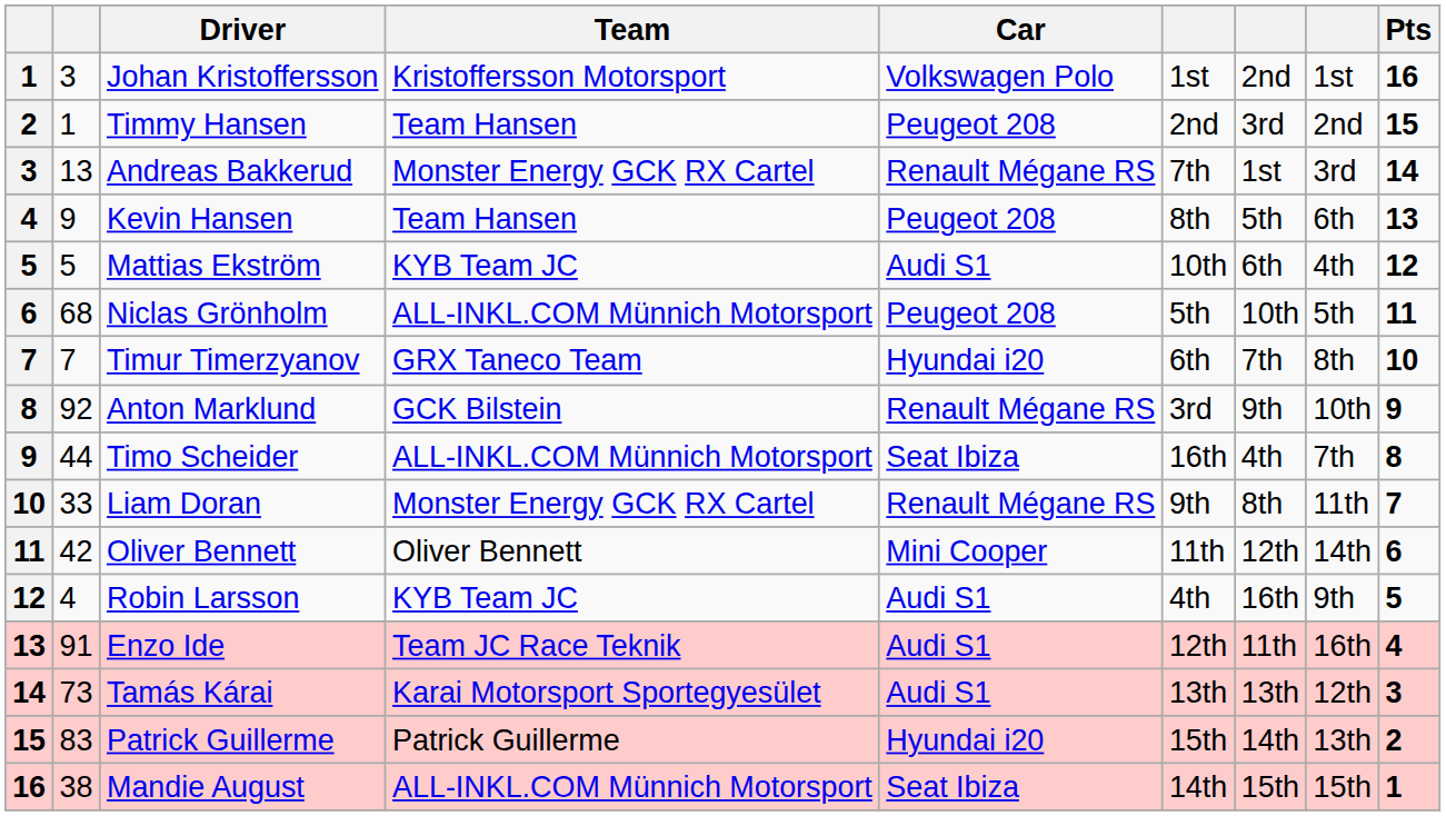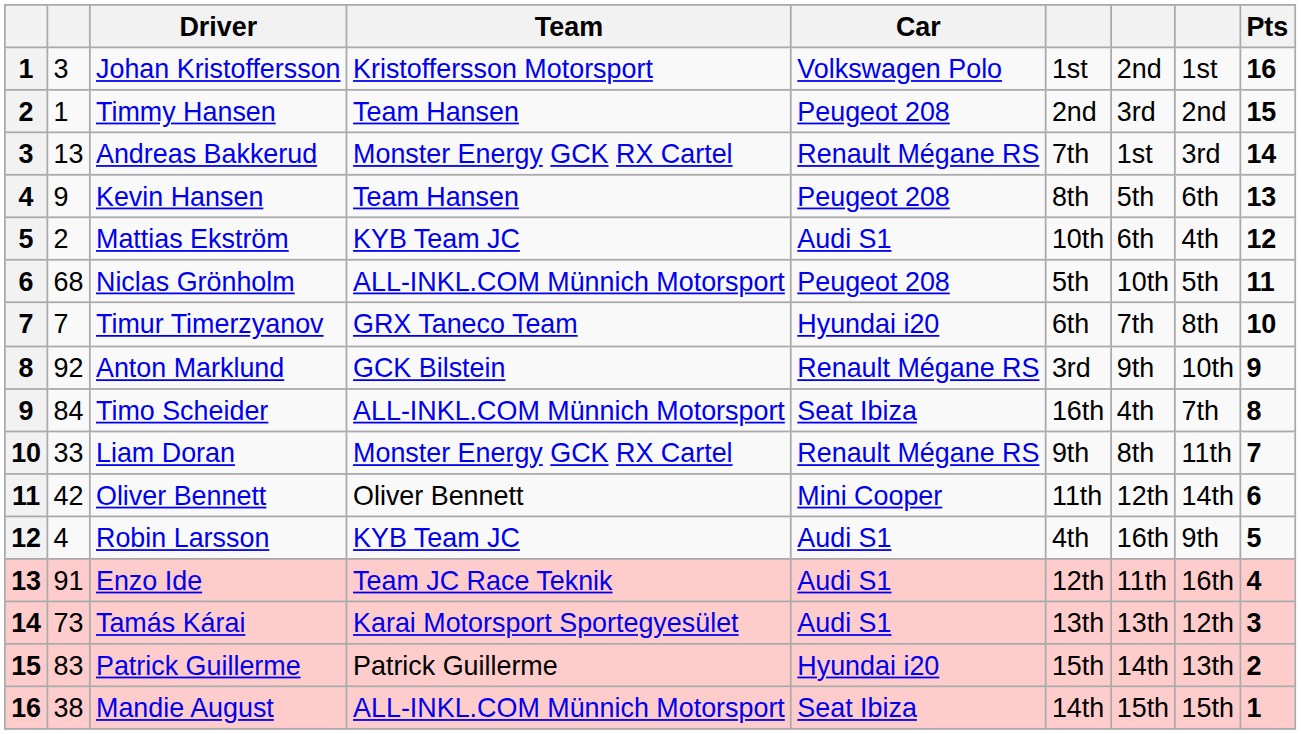 <table class="wikitable" style="font-size:95%">
 <tr>
 <th></th>
 <th></th>
 <th>Driver</th>
 <th>Team</th>
 <th>Car</th>
 <th></th>
 <th></th>
 <th></th>
 <th>Pts</th>
 </tr>
 <tr>
 <th>1</th>
 <td>3</td>
 <td> <a href='#'>Johan Kristoffersson</a></td>
 <td><a href='#'>Kristoffersson Motorsport</a></td>
 <td><a href='#'>Volkswagen Polo</a></td>
 <td>1st</td>
 <td>2nd</td>
 <td>1st</td>
 <td><strong>16</strong></td>
 </tr>
 <tr>
 <th>2</th>
 <td>1</td>
 <td> <a href='#'>Timmy Hansen</a></td>
 <td><a href='#'>Team Hansen</a></td>
 <td><a href='#'>Peugeot 208</a></td>
 <td>2nd</td>
 <td>3rd</td>
 <td>2nd</td>
 <td><strong>15</strong></td>
 </tr>
 <tr>
 <th>3</th>
 <td>13</td>
 <td> <a href='#'>Andreas Bakkerud</a></td>
 <td><a href='#'>Monster Energy</a> <a href='#'>GCK</a> <a href='#'>RX Cartel</a></td>
 <td><a href='#'>Renault Mégane RS</a></td>
 <td>7th</td>
 <td>1st</td>
 <td>3rd</td>
 <td><strong>14</strong></td>
 </tr>
 <tr>
 <th>4</th>
 <td>9</td>
 <td> <a href='#'>Kevin Hansen</a></td>
 <td><a href='#'>Team Hansen</a></td>
 <td><a href='#'>Peugeot 208</a></td>
 <td>8th</td>
 <td>5th</td>
 <td>6th</td>
 <td><strong>13</strong></td>
 </tr>
 <tr>
 <th>5</th>
-<td>5</td>
+<td>2</td>
 <td> <a href='#'>Mattias Ekström</a></td>
 <td><a href='#'>KYB Team JC</a></td>
 <td><a href='#'>Audi S1</a></td>
 <td>10th</td>
 <td>6th</td>
 <td>4th</td>
 <td><strong>12</strong></td>
 </tr>
 <tr>
 <th>6</th>
 <td>68</td>
 <td> <a href='#'>Niclas Grönholm</a></td>
 <td><a href='#'>ALL-INKL.COM Münnich Motorsport</a></td>
 <td><a href='#'>Peugeot 208</a></td>
 <td>5th</td>
 <td>10th</td>
 <td>5th</td>
 <td><strong>11</strong></td>
 </tr>
 <tr>
 <th>7</th>
 <td>7</td>
 <td> <a href='#'>Timur Timerzyanov</a></td>
 <td><a href='#'>GRX Taneco Team</a></td>
 <td><a href='#'>Hyundai i20</a></td>
 <td>6th</td>
 <td>7th</td>
 <td>8th</td>
 <td><strong>10</strong></td>
 </tr>
 <tr>
 <th>8</th>
 <td>92</td>
 <td> <a href='#'>Anton Marklund</a></td>
 <td><a href='#'>GCK Bilstein</a></td>
 <td><a href='#'>Renault Mégane RS</a></td>
 <td>3rd</td>
 <td>9th</td>
 <td>10th</td>
 <td><strong>9</strong></td>
 </tr>
 <tr>
 <th>9</th>
-<td>44</td>
+<td>84</td>
 <td> <a href='#'>Timo Scheider</a></td>
 <td><a href='#'>ALL-INKL.COM Münnich Motorsport</a></td>
 <td><a href='#'>Seat Ibiza</a></td>
 <td>16th</td>
 <td>4th</td>
 <td>7th</td>
 <td><strong>8</strong></td>
 </tr>
 <tr>
 <th>10</th>
 <td>33</td>
 <td> <a href='#'>Liam Doran</a></td>
 <td><a href='#'>Monster Energy</a> <a href='#'>GCK</a> <a href='#'>RX Cartel</a></td>
 <td><a href='#'>Renault Mégane RS</a></td>
 <td>9th</td>
 <td>8th</td>
 <td>11th</td>
 <td><strong>7</strong></td>
 </tr>
 <tr>
 <th>11</th>
 <td>42</td>
 <td> <a href='#'>Oliver Bennett</a></td>
 <td>Oliver Bennett</td>
 <td><a href='#'>Mini Cooper</a></td>
 <td>11th</td>
 <td>12th</td>
 <td>14th</td>
 <td><strong>6</strong></td>
 </tr>
 <tr>
 <th>12</th>
 <td>4</td>
 <td> <a href='#'>Robin Larsson</a></td>
 <td><a href='#'>KYB Team JC</a></td>
 <td><a href='#'>Audi S1</a></td>
 <td>4th</td>
 <td>16th</td>
 <td>9th</td>
 <td><strong>5</strong></td>
 </tr>
 <tr>
 <th style="background:#ffcccc;">13</th>
 <td style="background:#ffcccc;">91</td>
 <td style="background:#ffcccc;"> <a href='#'>Enzo Ide</a></td>
 <td style="background:#ffcccc;"><a href='#'>Team JC Race Teknik</a></td>
 <td style="background:#ffcccc;"><a href='#'>Audi S1</a></td>
 <td style="background:#ffcccc;">12th</td>
 <td style="background:#ffcccc;">11th</td>
 <td style="background:#ffcccc;">16th</td>
 <td style="background:#ffcccc;"><strong>4</strong></td>
 </tr>
 <tr>
 <th style="background:#ffcccc;">14</th>
 <td style="background:#ffcccc;">73</td>
 <td style="background:#ffcccc;"> <a href='#'>Tamás Kárai</a></td>
 <td style="background:#ffcccc;"><a href='#'>Karai Motorsport Sportegyesület</a></td>
 <td style="background:#ffcccc;"><a href='#'>Audi S1</a></td>
 <td style="background:#ffcccc;">13th</td>
 <td style="background:#ffcccc;">13th</td>
 <td style="background:#ffcccc;">12th</td>
 <td style="background:#ffcccc;"><strong>3</strong></td>
 </tr>
 <tr>
 <th style="background:#ffcccc;">15</th>
 <td style="background:#ffcccc;">83</td>
 <td style="background:#ffcccc;"> <a href='#'>Patrick Guillerme</a></td>
 <td style="background:#ffcccc;">Patrick Guillerme</td>
 <td style="background:#ffcccc;"><a href='#'>Hyundai i20</a></td>
 <td style="background:#ffcccc;">15th</td>
 <td style="background:#ffcccc;">14th</td>
 <td style="background:#ffcccc;">13th</td>
 <td style="background:#ffcccc;"><strong>2</strong></td>
 </tr>
 <tr>
 <th style="background:#ffcccc;">16</th>
 <td style="background:#ffcccc;">38</td>
 <td style="background:#ffcccc;"> <a href='#'>Mandie August</a></td>
 <td style="background:#ffcccc;"><a href='#'>ALL-INKL.COM Münnich Motorsport</a></td>
 <td style="background:#ffcccc;"><a href='#'>Seat Ibiza</a></td>
 <td style="background:#ffcccc;">14th</td>
 <td style="background:#ffcccc;">15th</td>
 <td style="background:#ffcccc;">15th</td>
 <td style="background:#ffcccc;"><strong>1</strong></td>
 </tr>
 </table>
